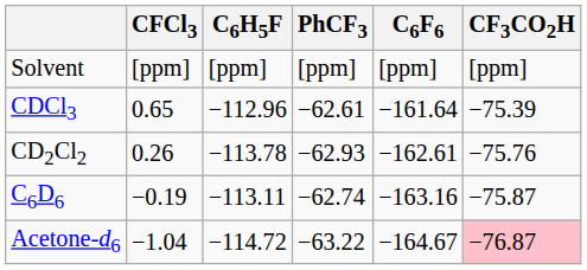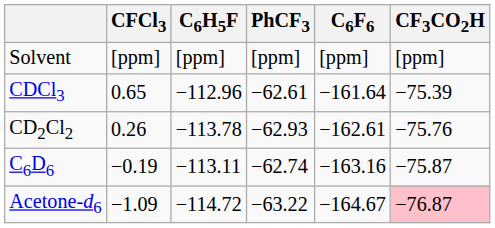 <table class="wikitable">
 <tr>
 <th></th>
 <th>CFCl<sub>3</sub></th>
 <th>C<sub>6</sub>H<sub>5</sub>F</th>
 <th>PhCF<sub>3</sub></th>
 <th>C<sub>6</sub>F<sub>6</sub></th>
 <th>CF<sub>3</sub>CO<sub>2</sub>H</th>
 </tr>
 <tr>
 <td>Solvent</td>
 <td>[ppm]</td>
 <td>[ppm]</td>
 <td>[ppm]</td>
 <td>[ppm]</td>
 <td>[ppm]</td>
 </tr>
 <tr>
 <td><a href='#'>CDCl<sub>3</sub></a></td>
 <td>0.65</td>
 <td>−112.96</td>
 <td>−62.61</td>
 <td>−161.64</td>
 <td>−75.39</td>
 </tr>
 <tr>
 <td>CD<sub>2</sub>Cl<sub>2</sub></td>
 <td>0.26</td>
 <td>−113.78</td>
 <td>−62.93</td>
 <td>−162.61</td>
 <td>−75.76</td>
 </tr>
 <tr>
 <td><a href='#'>C<sub>6</sub>D<sub>6</sub></a></td>
 <td>−0.19</td>
 <td>−113.11</td>
 <td>−62.74</td>
 <td>−163.16</td>
 <td>−75.87</td>
 </tr>
 <tr>
 <td><a href='#'>Acetone-<em>d</em><sub>6</sub></a></td>
-<td>−1.04</td>
+<td>−1.09</td>
 <td>−114.72</td>
 <td>−63.22</td>
 <td>−164.67</td>
 <td style="background: pink;">−76.87</td>
 </tr>
 </table>
